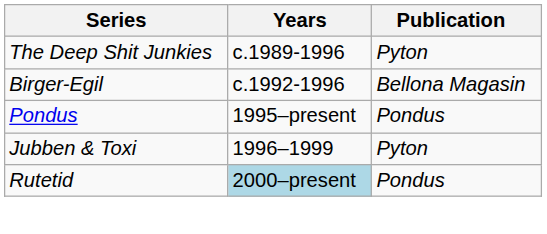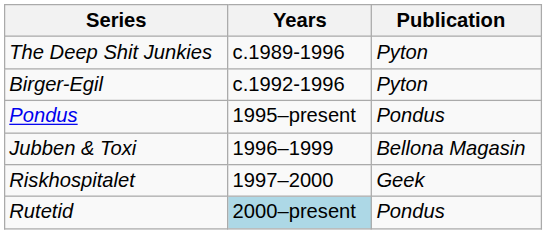 <table class="wikitable">
 <tr>
 <th>Series</th>
 <th>Years</th>
 <th>Publication  </th>
 </tr>
 <tr>
 <td><em>The Deep Shit Junkies</em>  </td>
 <td>c.1989-1996</td>
 <td><em>Pyton</em></td>
 </tr>
 <tr>
 <td><em>Birger-Egil</em></td>
 <td>c.1992-1996</td>
-<td><em>Bellona Magasin</em>  </td>
+<td><em>Pyton</em></td>
 </tr>
 <tr>
 <td><em><a href='#'>Pondus</a></em></td>
 <td>1995–present  </td>
 <td><em>Pondus</em></td>
 </tr>
 <tr>
 <td><em>Jubben & Toxi</em></td>
 <td>1996–1999</td>
-<td><em>Pyton</em></td>
+<td><em>Bellona Magasin</em>  </td>
+</tr>
+<tr>
+<td><em>Riskhospitalet</em></td>
+<td>1997–2000</td>
+<td><em>Geek</em></td>
 </tr>
 <tr>
 <td><em>Rutetid</em></td>
 <td style="background: lightblue;">2000–present</td>
 <td><em>Pondus</em></td>
 </tr>
 </table>
